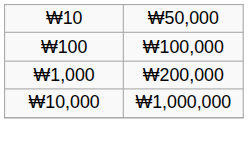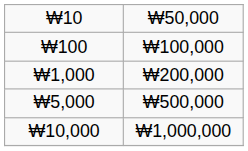 <table class="wikitable">
 <tr>
 <td align=center width=100>₩10</td>
 <td align=center width=100>₩50,000</td>
 </tr>
 <tr>
 <td align=center width=100>₩100</td>
 <td align=center width=100>₩100,000</td>
 </tr>
 <tr>
 <td align=center width=100>₩1,000</td>
 <td align=center width=100>₩200,000</td>
 </tr>
 <tr>
+<td align=center width=100>₩5,000</td>
+<td align=center width=100>₩500,000</td>
+</tr>
+<tr>
 <td align=center width=100>₩10,000</td>
 <td align=center width=100>₩1,000,000</td>
 </tr>
 <tr>
 </tr>
 </table>
